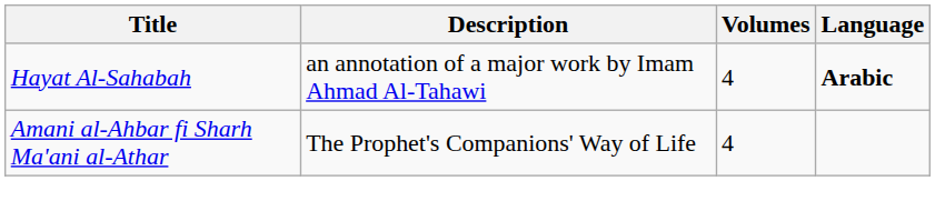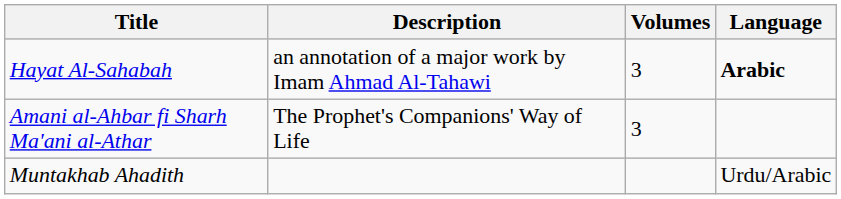 <table class="wikitable">
 <tr>
 <th>Title</th>
 <th>Description</th>
 <th>Volumes</th>
 <th>Language</th>
 </tr>
 <tr>
 <td><em><a href='#'>Hayat Al-Sahabah</a></em></td>
 <td>an annotation of a major work by Imam <a href='#'>Ahmad Al-Tahawi</a></td>
-<td>4</td>
+<td>3</td>
 <td><strong>Arabic</strong></td>
 </tr>
 <tr>
 <td><em><a href='#'>Amani al-Ahbar fi Sharh Ma'ani al-Athar</a></em></td>
 <td>The Prophet's Companions' Way of Life</td>
-<td>4</td>
+<td>3</td>
 <td></td>
 </tr>
+<tr>
+<td><em> Muntakhab Ahadith</em></td>
+<td></td>
+<td></td>
+<td>Urdu/Arabic</td>
+</tr>
 </table>
